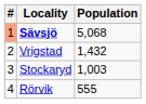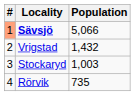 <table class="wikitable">
 <tr>
 <th>#</th>
 <th>Locality</th>
 <th>Population</th>
 </tr>
 <tr>
 <td style="background: lightsalmon;">1</td>
 <td><strong><a href='#'>Sävsjö</a></strong></td>
-<td>5,068</td>
+<td>5,066</td>
 </tr>
 <tr>
 <td>2</td>
 <td><a href='#'>Vrigstad</a></td>
 <td>1,432</td>
 </tr>
 <tr>
 <td>3</td>
 <td><a href='#'>Stockaryd</a></td>
 <td>1,003</td>
 </tr>
 <tr>
 <td>4</td>
 <td><a href='#'>Rörvik</a></td>
-<td>555</td>
+<td>735</td>
 </tr>
 </table>
